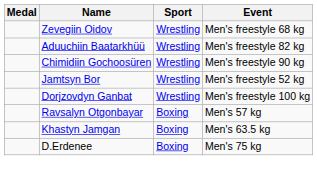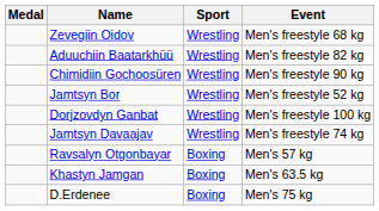 <table class="wikitable">
 <tr>
 <th>Medal</th>
 <th>Name</th>
 <th>Sport</th>
 <th>Event</th>
 </tr>
 <tr>
 <td></td>
 <td><a href='#'>Zevegiin Oidov</a></td>
 <td><a href='#'>Wrestling</a></td>
 <td>Men's freestyle 68 kg</td>
 </tr>
 <tr>
 <td></td>
 <td><a href='#'>Aduuchiin Baatarkhüü</a></td>
 <td><a href='#'>Wrestling</a></td>
 <td>Men's freestyle 82 kg</td>
 </tr>
 <tr>
 <td></td>
 <td><a href='#'>Chimidiin Gochoosüren</a></td>
 <td><a href='#'>Wrestling</a></td>
 <td>Men's freestyle 90 kg</td>
 </tr>
 <tr>
 <td></td>
 <td><a href='#'>Jamtsyn Bor</a></td>
 <td><a href='#'>Wrestling</a></td>
 <td>Men's freestyle 52 kg</td>
 </tr>
 <tr>
 <td></td>
 <td><a href='#'>Dorjzovdyn Ganbat</a></td>
 <td><a href='#'>Wrestling</a></td>
 <td>Men's freestyle 100 kg</td>
 </tr>
 <tr>
 <td></td>
+<td><a href='#'>Jamtsyn Davaajav</a></td>
+<td><a href='#'>Wrestling</a></td>
+<td>Men's freestyle 74 kg</td>
+</tr>
+<tr>
+<td></td>
 <td><a href='#'>Ravsalyn Otgonbayar</a></td>
 <td><a href='#'>Boxing</a></td>
 <td>Men's 57 kg</td>
 </tr>
 <tr>
 <td></td>
 <td><a href='#'>Khastyn Jamgan</a></td>
 <td><a href='#'>Boxing</a></td>
 <td>Men's 63.5 kg</td>
 </tr>
 <tr>
 <td></td>
 <td>D.Erdenee</td>
 <td><a href='#'>Boxing</a></td>
 <td>Men's 75 kg</td>
 </tr>
 </table>
